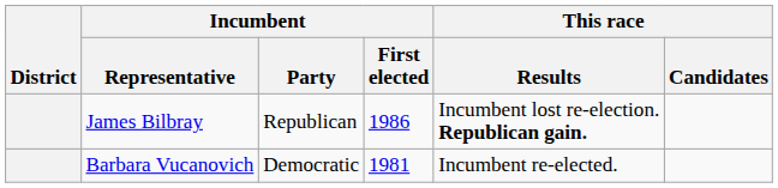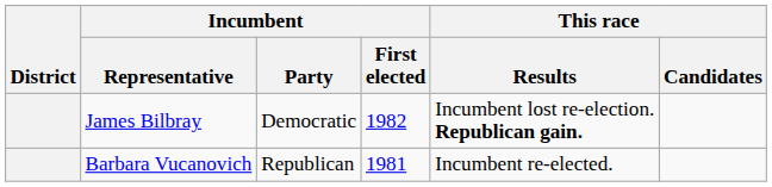 <table class=wikitable>
 <tr valign=bottom>
 <th rowspan=2>District</th>
 <th colspan=3>Incumbent</th>
 <th colspan=2>This race</th>
 </tr>
 <tr valign=bottom>
 <th>Representative</th>
 <th>Party</th>
 <th>First<br>elected</th>
 <th>Results</th>
 <th>Candidates</th>
 </tr>
 <tr>
 <th></th>
 <td><a href='#'>James Bilbray</a></td>
-<td>Republican</td>
-<td><a href='#'>1986</a></td>
+<td>Democratic</td>
+<td><a href='#'>1982</a></td>
 <td>Incumbent lost re-election.<br><strong>Republican gain.</strong></td>
 <td nowrap></td>
 </tr>
 <tr>
 <th></th>
 <td><a href='#'>Barbara Vucanovich</a></td>
-<td>Democratic</td>
+<td>Republican</td>
 <td><a href='#'>1981</a></td>
 <td>Incumbent re-elected.</td>
 <td nowrap></td>
 </tr>
 </table>
